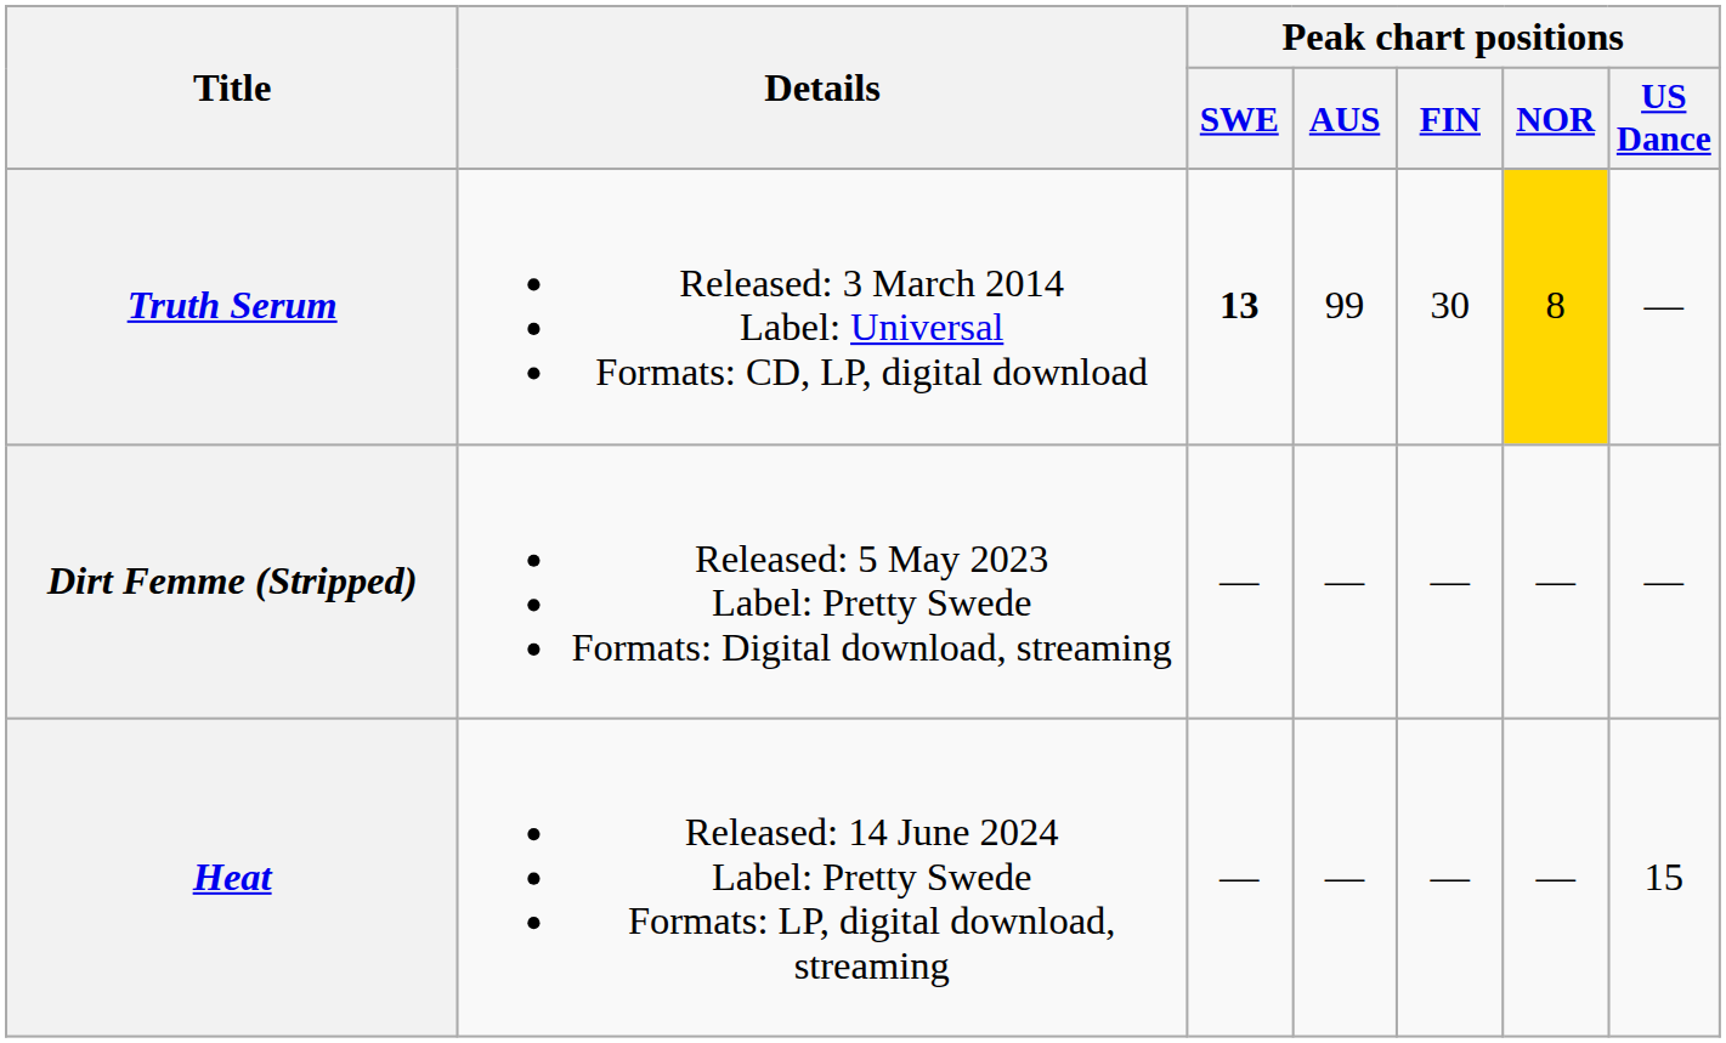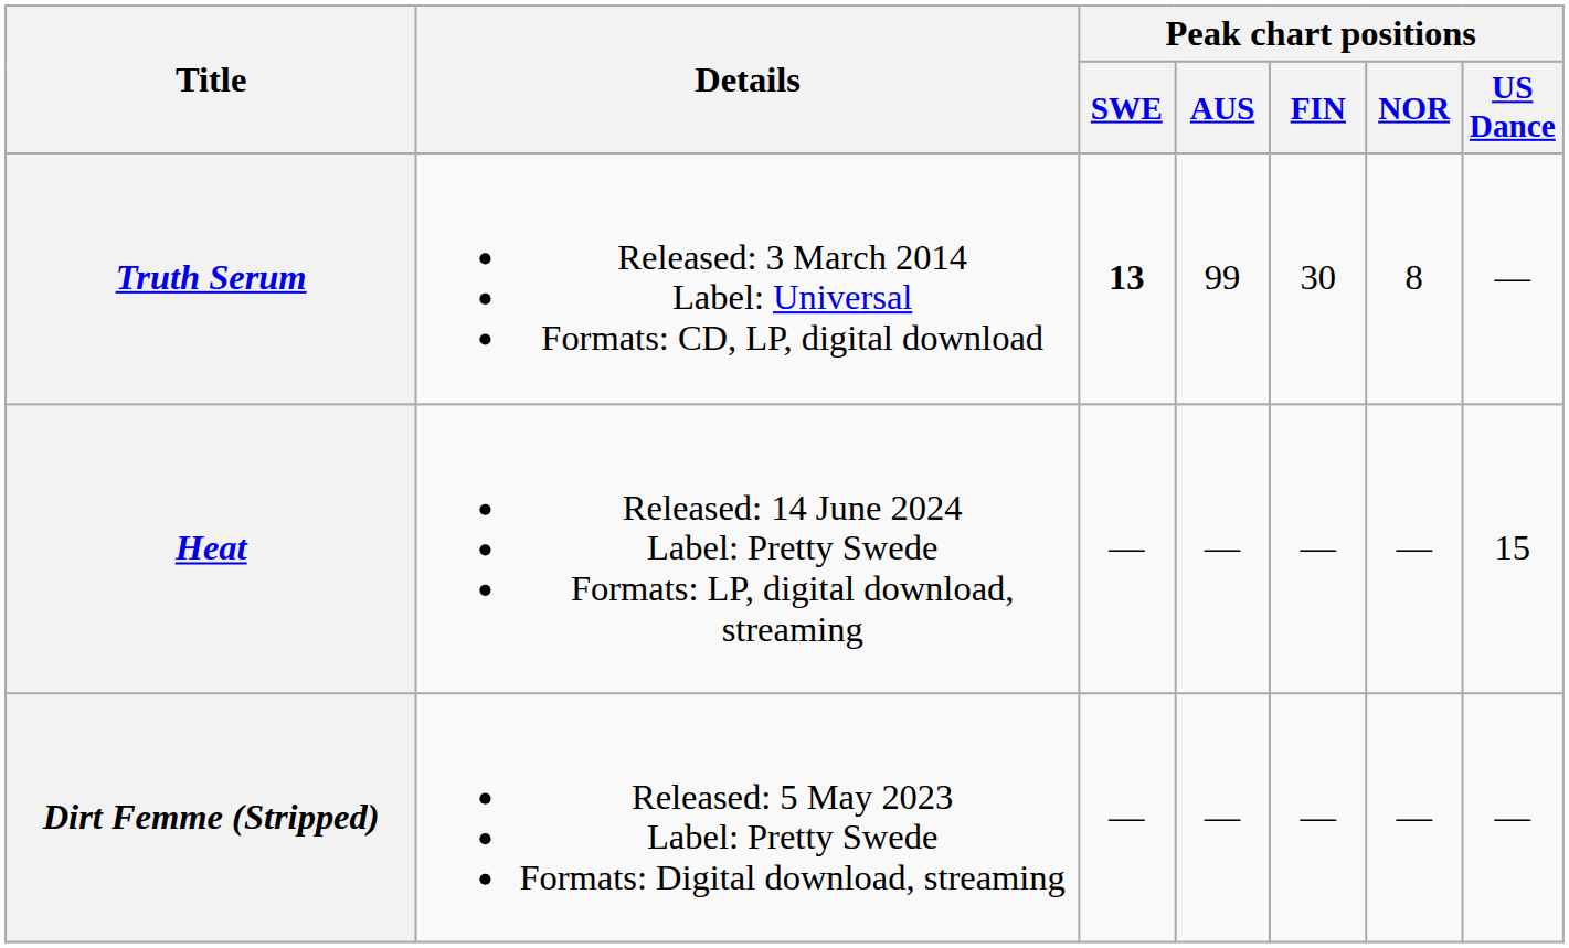 <table class="wikitable plainrowheaders" style="text-align:center;">
 <tr>
 <th scope="col" rowspan="2" style="width:11em;">Title</th>
 <th scope="col" rowspan="2" style="width:18em;">Details</th>
 <th scope="col" colspan="5">Peak chart positions</th>
 </tr>
 <tr>
 <th scope="col" style="width:2.5em;font-size:90%;"><a href='#'>SWE</a><br></th>
 <th scope="col" style="width:2.5em;font-size:90%;"><a href='#'>AUS</a><br></th>
 <th scope="col" style="width:2.5em;font-size:90%;"><a href='#'>FIN</a><br></th>
 <th scope="col" style="width:2.5em;font-size:90%;"><a href='#'>NOR</a><br></th>
 <th scope="col" style="width:2.5em;font-size:90%;"><a href='#'>US Dance</a><br></th>
 </tr>
 <tr>
 <th scope="row"><em><a href='#'>Truth Serum</a></em></th>
 <td><br><ul><li>Released: 3 March 2014</li><li>Label: <a href='#'>Universal</a></li><li>Formats: CD, LP, digital download</li></ul></td>
 <td><strong>13</strong></td>
 <td>99</td>
 <td>30</td>
-<td style="background: gold;">8</td>
-<td>—</td>
-</tr>
-<tr>
-<th scope="row"><em>Dirt Femme (Stripped)</em></th>
-<td><br><ul><li>Released: 5 May 2023</li><li>Label: Pretty Swede</li><li>Formats: Digital download, streaming</li></ul></td>
-<td>—</td>
-<td>—</td>
-<td>—</td>
-<td>—</td>
+<td>8</td>
 <td>—</td>
 </tr>
 <tr>
 <th scope="row"><em><a href='#'>Heat</a></em><br></th>
 <td><br><ul><li>Released: 14 June 2024</li><li>Label: Pretty Swede</li><li>Formats: LP, digital download, streaming</li></ul></td>
 <td>—</td>
 <td>—</td>
 <td>—</td>
 <td>—</td>
 <td>15</td>
 </tr>
+<tr>
+<th scope="row"><em>Dirt Femme (Stripped)</em></th>
+<td><br><ul><li>Released: 5 May 2023</li><li>Label: Pretty Swede</li><li>Formats: Digital download, streaming</li></ul></td>
+<td>—</td>
+<td>—</td>
+<td>—</td>
+<td>—</td>
+<td>—</td>
+</tr>
 </table>
